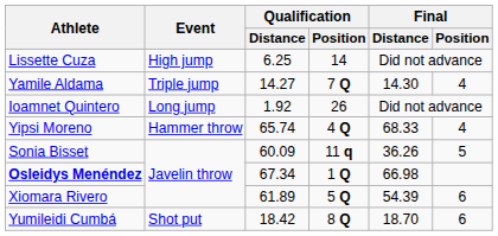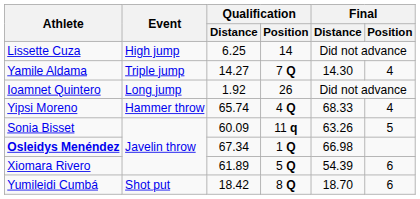 <table class=wikitable style="font-size:90%">
 <tr>
 <th rowspan="2">Athlete</th>
 <th rowspan="2">Event</th>
 <th colspan="2">Qualification</th>
 <th colspan="2">Final</th>
 </tr>
 <tr style="font-size:95%">
 <th>Distance</th>
 <th>Position</th>
 <th>Distance</th>
 <th>Position</th>
 </tr>
 <tr align=center>
 <td align=left><a href='#'>Lissette Cuza</a></td>
 <td align=left><a href='#'>High jump</a></td>
 <td>6.25</td>
 <td>14</td>
 <td colspan=2>Did not advance</td>
 </tr>
 <tr align=center>
 <td align=left><a href='#'>Yamile Aldama</a></td>
 <td align=left><a href='#'>Triple jump</a></td>
 <td>14.27</td>
 <td>7 <strong>Q</strong></td>
 <td>14.30</td>
 <td>4</td>
 </tr>
 <tr align=center>
 <td align=left><a href='#'>Ioamnet Quintero</a></td>
 <td align=left><a href='#'>Long jump</a></td>
 <td>1.92</td>
 <td>26</td>
 <td colspan=2>Did not advance</td>
 </tr>
 <tr align=center>
 <td align=left><a href='#'>Yipsi Moreno</a></td>
 <td align=left><a href='#'>Hammer throw</a></td>
 <td>65.74</td>
 <td>4 <strong>Q</strong></td>
 <td>68.33</td>
 <td>4</td>
 </tr>
 <tr align=center>
 <td align=left><a href='#'>Sonia Bisset</a></td>
 <td align=left rowspan=3><a href='#'>Javelin throw</a></td>
 <td>60.09</td>
 <td>11 <strong>q</strong></td>
-<td>36.26</td>
+<td>63.26</td>
 <td>5</td>
 </tr>
 <tr align=center>
 <td align=left><strong><a href='#'>Osleidys Menéndez</a></strong></td>
 <td>67.34</td>
 <td>1 <strong>Q</strong></td>
 <td>66.98</td>
 <td></td>
 </tr>
 <tr align=center>
 <td align=left><a href='#'>Xiomara Rivero</a></td>
 <td>61.89</td>
 <td>5 <strong>Q</strong></td>
 <td>54.39</td>
 <td>6</td>
 </tr>
 <tr align=center>
 <td align=left><a href='#'>Yumileidi Cumbá</a></td>
 <td align=left><a href='#'>Shot put</a></td>
 <td>18.42</td>
 <td>8 <strong>Q</strong></td>
 <td>18.70</td>
 <td>6</td>
 </tr>
 </table>
